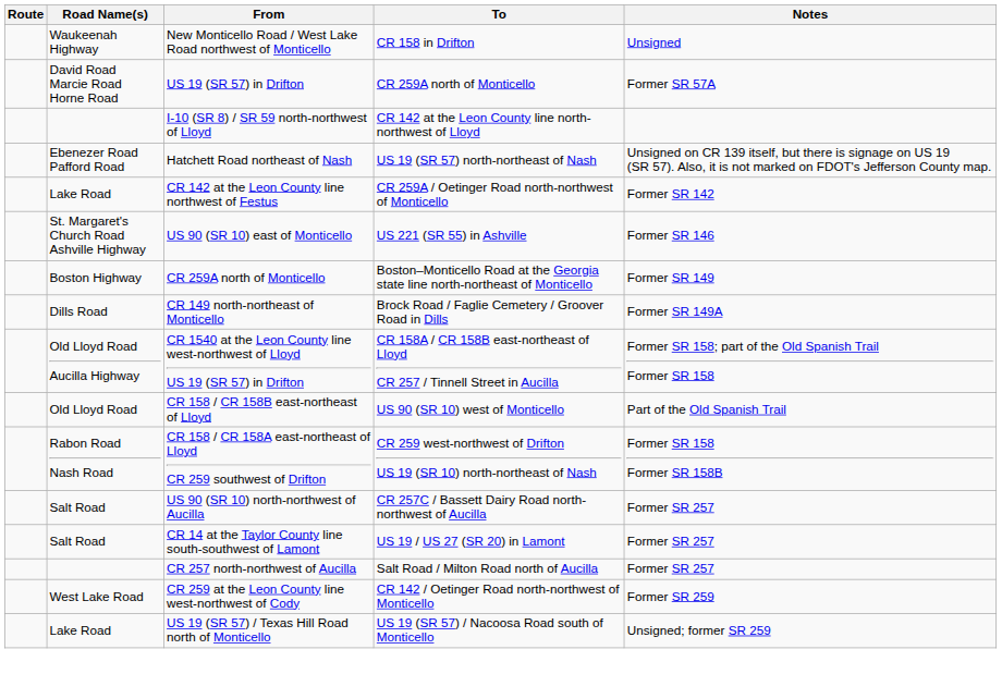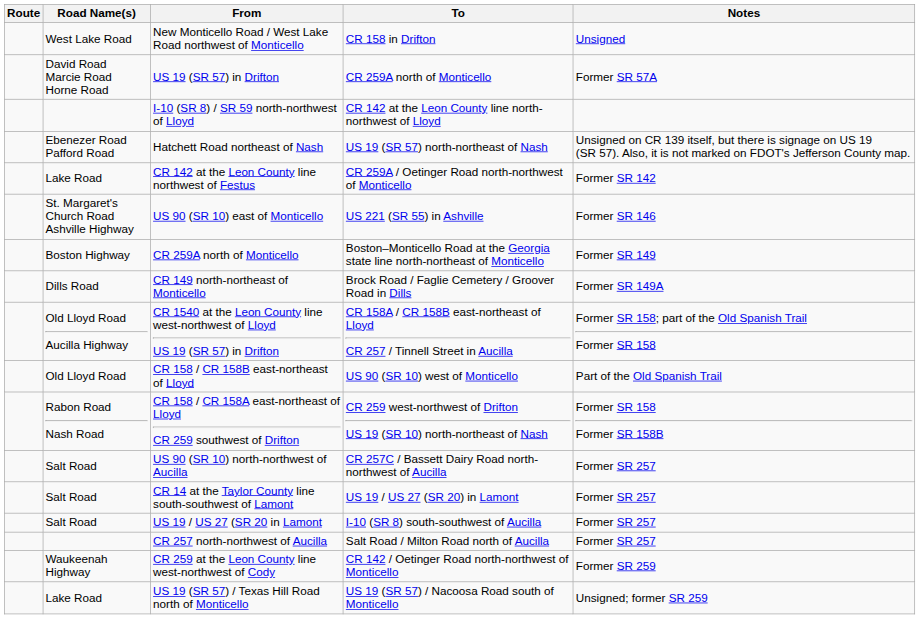 <table class="wikitable">
 <tr>
 <th>Route</th>
 <th>Road Name(s)</th>
 <th>From</th>
 <th>To</th>
 <th>Notes</th>
 </tr>
 <tr>
 <td></td>
-<td>Waukeenah Highway</td>
+<td>West Lake Road</td>
 <td>New Monticello Road / West Lake Road northwest of <a href='#'>Monticello</a></td>
 <td><a href='#'>CR 158</a> in <a href='#'>Drifton</a></td>
 <td><a href='#'>Unsigned</a></td>
 </tr>
 <tr>
 <td></td>
 <td>David Road<br>Marcie Road<br>Horne Road</td>
 <td><a href='#'>US 19</a> (<a href='#'>SR 57</a>) in <a href='#'>Drifton</a></td>
 <td><a href='#'>CR 259A</a> north of <a href='#'>Monticello</a></td>
 <td>Former <a href='#'>SR 57A</a></td>
 </tr>
 <tr>
 <td></td>
 <td></td>
 <td><a href='#'>I-10</a> (<a href='#'>SR 8</a>) / <a href='#'>SR 59</a> north-northwest of <a href='#'>Lloyd</a></td>
 <td><a href='#'>CR 142</a> at the <a href='#'>Leon County</a> line north-northwest of <a href='#'>Lloyd</a></td>
 <td></td>
 </tr>
 <tr>
 <td></td>
 <td>Ebenezer Road<br>Pafford Road</td>
 <td>Hatchett Road northeast of <a href='#'>Nash</a></td>
 <td><a href='#'>US 19</a> (<a href='#'>SR 57</a>) north-northeast of <a href='#'>Nash</a></td>
 <td>Unsigned on CR 139 itself, but there is signage on US 19 (SR 57). Also, it is not marked on FDOT's Jefferson County map.</td>
 </tr>
 <tr>
 <td></td>
 <td>Lake Road</td>
 <td><a href='#'>CR 142</a> at the <a href='#'>Leon County</a> line northwest of <a href='#'>Festus</a></td>
 <td><a href='#'>CR 259A</a> / Oetinger Road north-northwest of <a href='#'>Monticello</a></td>
 <td>Former <a href='#'>SR 142</a></td>
 </tr>
 <tr>
 <td></td>
 <td>St. Margaret's Church Road<br>Ashville Highway</td>
 <td><a href='#'>US 90</a> (<a href='#'>SR 10</a>) east of <a href='#'>Monticello</a></td>
 <td><a href='#'>US 221</a> (<a href='#'>SR 55</a>) in <a href='#'>Ashville</a></td>
 <td>Former <a href='#'>SR 146</a></td>
 </tr>
 <tr>
 <td></td>
 <td>Boston Highway</td>
 <td><a href='#'>CR 259A</a> north of <a href='#'>Monticello</a></td>
 <td>Boston–Monticello Road at the <a href='#'>Georgia</a> state line north-northeast of <a href='#'>Monticello</a></td>
 <td>Former <a href='#'>SR 149</a></td>
 </tr>
 <tr>
 <td></td>
 <td>Dills Road</td>
 <td><a href='#'>CR 149</a> north-northeast of <a href='#'>Monticello</a></td>
 <td>Brock Road / Faglie Cemetery / Groover Road in <a href='#'>Dills</a></td>
 <td>Former <a href='#'>SR 149A</a></td>
 </tr>
 <tr>
 <td></td>
 <td>Old Lloyd Road<hr>Aucilla Highway</td>
 <td><a href='#'>CR 1540</a> at the <a href='#'>Leon County</a> line west-northwest of <a href='#'>Lloyd</a><hr><a href='#'>US 19</a> (<a href='#'>SR 57</a>) in <a href='#'>Drifton</a></td>
 <td><a href='#'>CR 158A</a> / <a href='#'>CR 158B</a> east-northeast of <a href='#'>Lloyd</a><hr><a href='#'>CR 257</a> / Tinnell Street in <a href='#'>Aucilla</a></td>
 <td>Former <a href='#'>SR 158</a>; part of the <a href='#'>Old Spanish Trail</a><hr>Former <a href='#'>SR 158</a></td>
 </tr>
 <tr>
 <td></td>
 <td>Old Lloyd Road</td>
 <td><a href='#'>CR 158</a> / <a href='#'>CR 158B</a> east-northeast of <a href='#'>Lloyd</a></td>
 <td><a href='#'>US 90</a> (<a href='#'>SR 10</a>) west of <a href='#'>Monticello</a></td>
 <td>Part of the <a href='#'>Old Spanish Trail</a></td>
 </tr>
 <tr>
 <td></td>
 <td>Rabon Road<hr>Nash Road</td>
 <td><a href='#'>CR 158</a> / <a href='#'>CR 158A</a> east-northeast of <a href='#'>Lloyd</a><hr><a href='#'>CR 259</a> southwest of <a href='#'>Drifton</a></td>
 <td><a href='#'>CR 259</a> west-northwest of <a href='#'>Drifton</a><hr><a href='#'>US 19</a> (<a href='#'>SR 10</a>) north-northeast of <a href='#'>Nash</a></td>
 <td>Former <a href='#'>SR 158</a><hr>Former <a href='#'>SR 158B</a></td>
 </tr>
 <tr>
 <td></td>
 <td>Salt Road</td>
 <td><a href='#'>US 90</a> (<a href='#'>SR 10</a>) north-northwest of <a href='#'>Aucilla</a></td>
 <td><a href='#'>CR 257C</a> / Bassett Dairy Road north-northwest of <a href='#'>Aucilla</a></td>
 <td>Former <a href='#'>SR 257</a></td>
 </tr>
 <tr>
 <td></td>
 <td>Salt Road</td>
 <td><a href='#'>CR 14</a> at the <a href='#'>Taylor County</a> line south-southwest of <a href='#'>Lamont</a></td>
 <td><a href='#'>US 19</a> / <a href='#'>US 27</a> (<a href='#'>SR 20</a>) in <a href='#'>Lamont</a></td>
 <td>Former <a href='#'>SR 257</a></td>
 </tr>
 <tr>
 <td></td>
+<td>Salt Road</td>
+<td><a href='#'>US 19</a> / <a href='#'>US 27</a> (<a href='#'>SR 20</a> in <a href='#'>Lamont</a></td>
+<td><a href='#'>I-10</a> (<a href='#'>SR 8</a>) south-southwest of <a href='#'>Aucilla</a></td>
+<td>Former <a href='#'>SR 257</a></td>
+</tr>
+<tr>
+<td></td>
 <td></td>
 <td><a href='#'>CR 257</a> north-northwest of <a href='#'>Aucilla</a></td>
 <td>Salt Road / Milton Road north of <a href='#'>Aucilla</a></td>
 <td>Former <a href='#'>SR 257</a></td>
 </tr>
 <tr>
 <td></td>
-<td>West Lake Road</td>
+<td>Waukeenah Highway</td>
 <td><a href='#'>CR 259</a> at the <a href='#'>Leon County</a> line west-northwest of <a href='#'>Cody</a></td>
 <td><a href='#'>CR 142</a> / Oetinger Road north-northwest of <a href='#'>Monticello</a></td>
 <td>Former <a href='#'>SR 259</a></td>
 </tr>
 <tr>
 <td></td>
 <td>Lake Road</td>
 <td><a href='#'>US 19</a> (<a href='#'>SR 57</a>) / Texas Hill Road north of <a href='#'>Monticello</a></td>
 <td><a href='#'>US 19</a> (<a href='#'>SR 57</a>) / Nacoosa Road south of <a href='#'>Monticello</a></td>
 <td>Unsigned; former <a href='#'>SR 259</a></td>
 </tr>
 </table>
